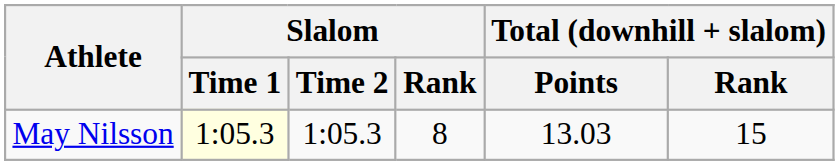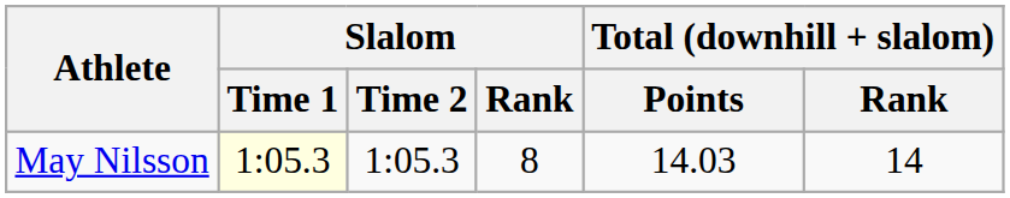 <table class="wikitable" style="font-size:90%">
 <tr>
 <th rowspan="2">Athlete</th>
 <th colspan="3">Slalom</th>
 <th colspan="2">Total (downhill + slalom)</th>
 </tr>
 <tr>
 <th>Time 1</th>
 <th>Time 2</th>
 <th>Rank</th>
 <th>Points</th>
 <th>Rank</th>
 </tr>
 <tr>
 <td><a href='#'>May Nilsson</a></td>
 <td align="center" style="background: lightyellow;">1:05.3</td>
 <td align="center">1:05.3</td>
 <td align="center">8</td>
-<td align="center">13.03</td>
-<td align="center">15</td>
+<td align="center">14.03</td>
+<td align="center">14</td>
 </tr>
 </table>
